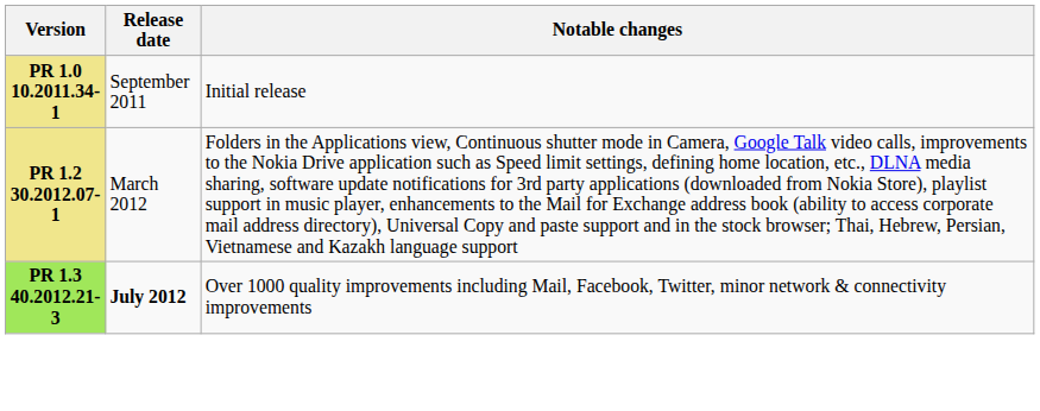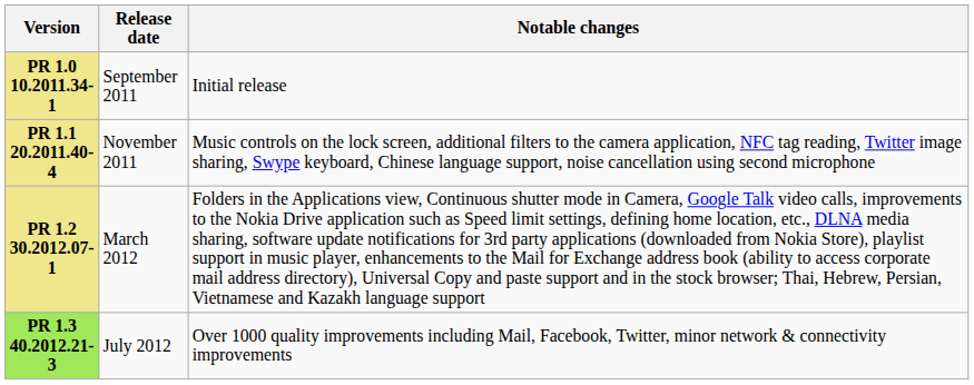 <table class="wikitable" style="width:100%;">
 <tr>
 <th>Version</th>
 <th>Release date</th>
 <th>Notable changes</th>
 </tr>
 <tr>
 <th style="background:khaki">PR 1.0 <br> 10.2011.34-1</th>
 <td>September 2011</td>
 <td>Initial release</td>
 </tr>
 <tr>
+<th style="background:khaki">PR 1.1 <br> 20.2011.40-4</th>
+<td>November 2011</td>
+<td>Music controls on the lock screen, additional filters to the camera application, <a href='#'>NFC</a> tag reading, <a href='#'>Twitter</a> image sharing, <a href='#'>Swype</a> keyboard, Chinese language support, noise cancellation using second microphone</td>
+</tr>
+<tr>
 <th style="background:khaki;">PR 1.2 <br> 30.2012.07-1</th>
 <td>March 2012</td>
 <td>Folders in the Applications view, Continuous shutter mode in Camera, <a href='#'>Google Talk</a> video calls, improvements to the Nokia Drive application such as Speed limit settings, defining home location, etc., <a href='#'>DLNA</a> media sharing, software update notifications for 3rd party applications (downloaded from Nokia Store), playlist support in music player, enhancements to the Mail for Exchange address book (ability to access corporate mail address directory), Universal Copy and paste support and in the stock browser; Thai, Hebrew, Persian, Vietnamese and Kazakh language support</td>
 </tr>
 <tr>
 <th style="background:#A0E75A;">PR 1.3 <br> 40.2012.21-3</th>
-<td><strong>July 2012</strong></td>
+<td>July 2012</td>
 <td>Over 1000 quality improvements including Mail, Facebook, Twitter, minor network & connectivity improvements</td>
 </tr>
 </table>
